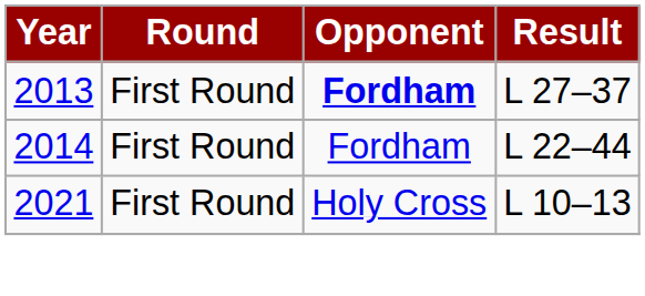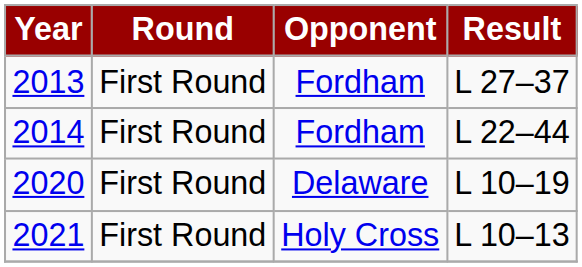 <table class="wikitable" style="text-align:center">
 <tr>
 <th style="background:#990000; color:#FFFFFF;">Year</th>
 <th style="background:#990000; color:#FFFFFF;">Round</th>
 <th style="background:#990000; color:#FFFFFF;">Opponent</th>
 <th style="background:#990000; color:#FFFFFF;">Result</th>
 </tr>
 <tr align="center">
 <td><a href='#'>2013</a></td>
 <td>First Round</td>
-<td><strong><a href='#'>Fordham</a></strong></td>
+<td><a href='#'>Fordham</a></td>
 <td>L 27–37</td>
 </tr>
 <tr align="center">
 <td><a href='#'>2014</a></td>
 <td>First Round</td>
 <td><a href='#'>Fordham</a></td>
 <td>L 22–44</td>
+</tr>
+<tr align="center">
+<td><a href='#'>2020</a></td>
+<td>First Round</td>
+<td><a href='#'>Delaware</a></td>
+<td>L 10–19</td>
 </tr>
 <tr align="center">
 <td><a href='#'>2021</a></td>
 <td>First Round</td>
 <td><a href='#'>Holy Cross</a></td>
 <td>L 10–13</td>
 </tr>
 <tr>
 </tr>
 </table>
